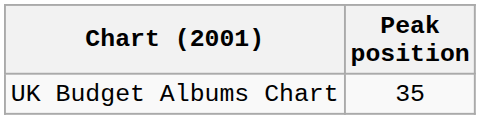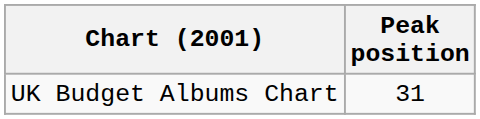 <table class="wikitable sortable">
 <tr>
 <th>Chart (2001)</th>
 <th>Peak<br>position</th>
 </tr>
 <tr>
 <td align="left">UK Budget Albums Chart</td>
-<td style="text-align:center;">35</td>
+<td style="text-align:center;">31</td>
 </tr>
 </table>
